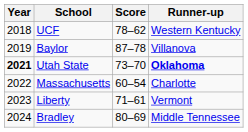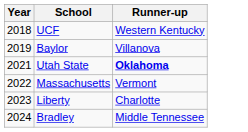 <table class="wikitable">
 <tr>
 <th>Year</th>
 <th>School</th>
-<th>Score</th>
 <th>Runner-up</th>
 </tr>
 <tr>
 <td>2018</td>
 <td><a href='#'>UCF</a></td>
-<td>78–62</td>
 <td><a href='#'>Western Kentucky</a></td>
 </tr>
 <tr>
 <td>2019</td>
 <td><a href='#'>Baylor</a></td>
-<td>87–78</td>
 <td><a href='#'>Villanova</a></td>
 </tr>
 <tr>
-<td><strong>2021</strong></td>
+<td>2021</td>
 <td><a href='#'>Utah State</a></td>
-<td>73–70</td>
 <td><strong><a href='#'>Oklahoma</a></strong></td>
 </tr>
 <tr>
 <td>2022</td>
 <td><a href='#'>Massachusetts</a></td>
-<td>60–54</td>
-<td><a href='#'>Charlotte</a></td>
+<td><a href='#'>Vermont</a></td>
 </tr>
 <tr>
 <td>2023</td>
 <td><a href='#'>Liberty</a></td>
-<td>71–61</td>
-<td><a href='#'>Vermont</a></td>
+<td><a href='#'>Charlotte</a></td>
 </tr>
 <tr>
 <td>2024</td>
 <td><a href='#'>Bradley</a></td>
-<td>80–69</td>
 <td><a href='#'>Middle Tennessee</a></td>
 </tr>
 </table>
